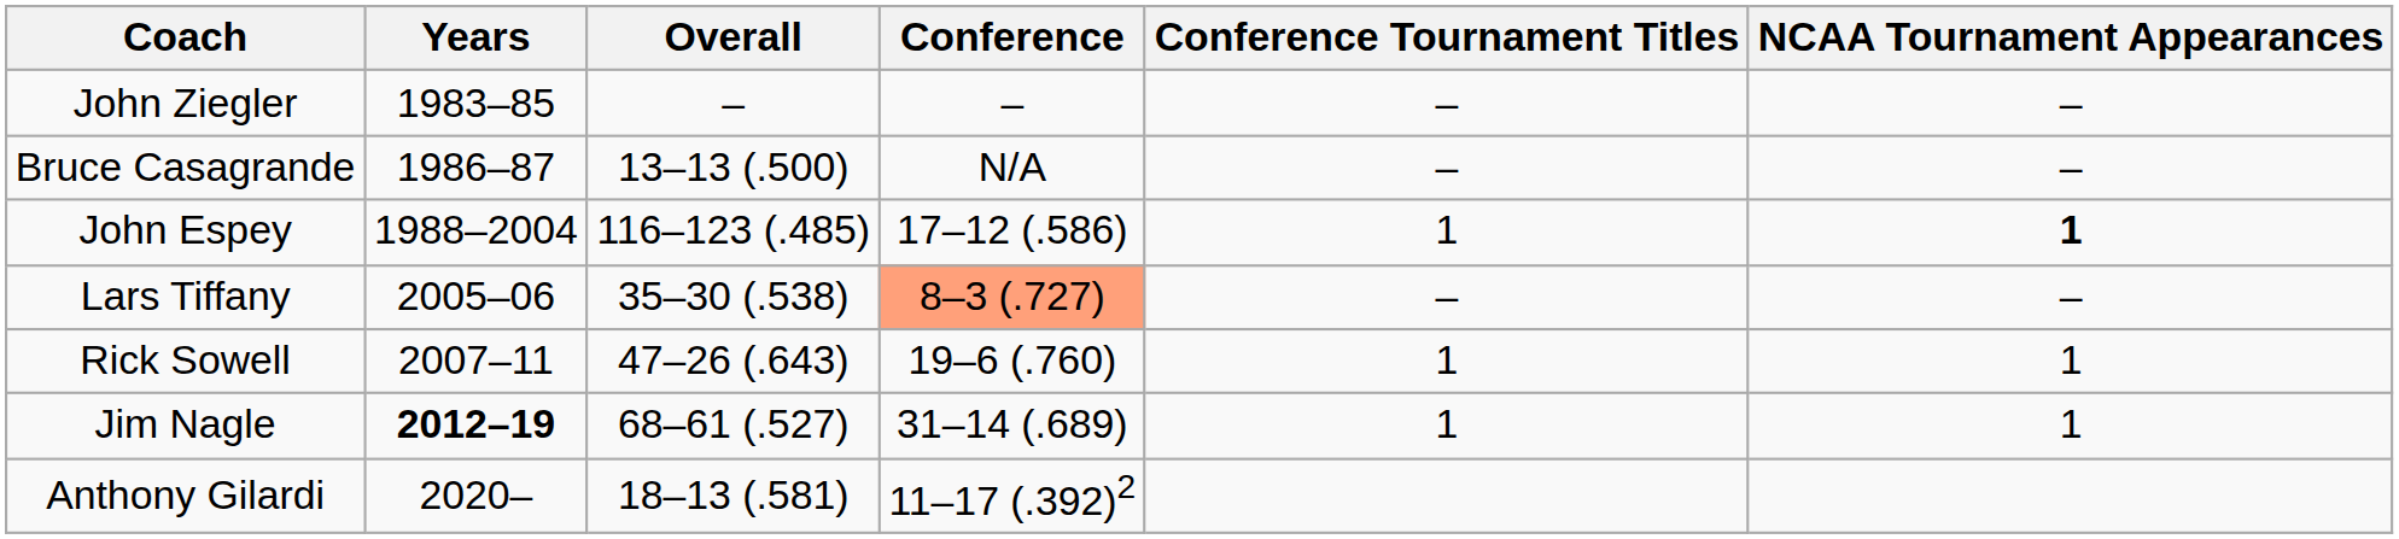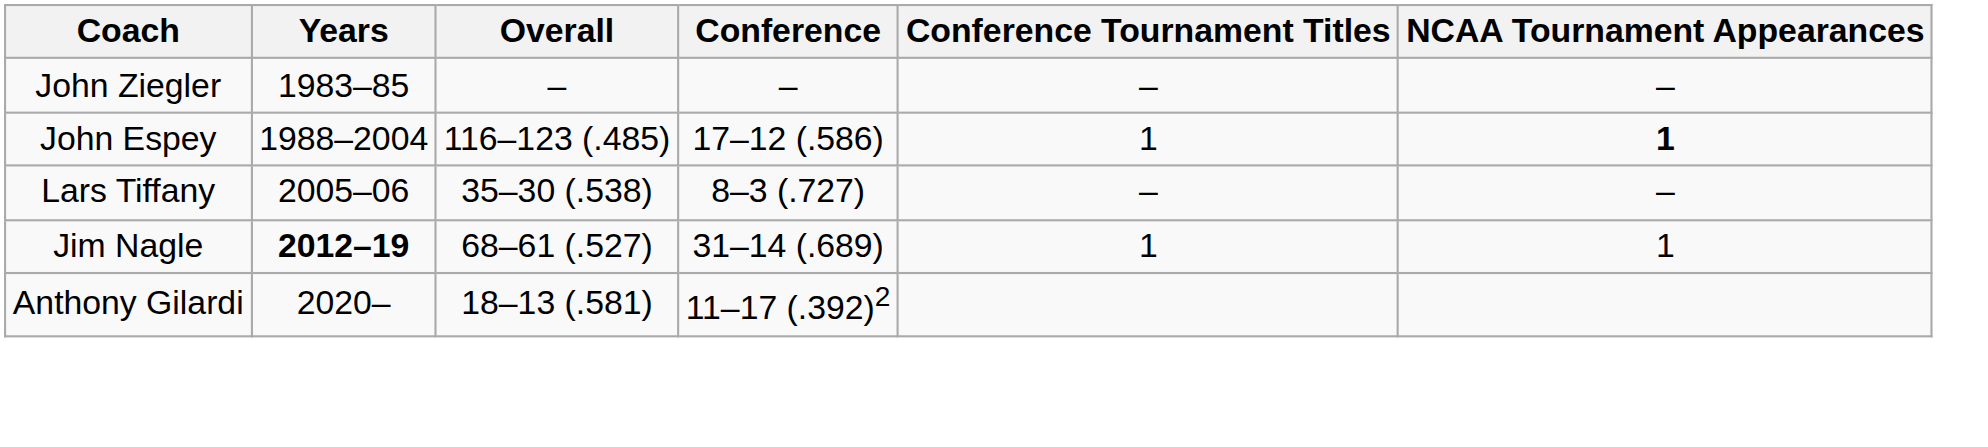 <table class="wikitable"  style="text-align:center">
 <tr>
 <th>Coach</th>
 <th>Years</th>
 <th>Overall</th>
 <th>Conference</th>
 <th>Conference Tournament Titles</th>
 <th>NCAA Tournament Appearances</th>
 </tr>
 <tr>
 <td>John Ziegler</td>
 <td>1983–85</td>
 <td>–</td>
 <td>–</td>
 <td>–</td>
 <td>–</td>
 </tr>
 <tr>
-<td>Bruce Casagrande</td>
-<td>1986–87</td>
-<td>13–13 (.500)</td>
-<td>N/A</td>
-<td>–</td>
-<td>–</td>
-</tr>
-<tr>
 <td>John Espey</td>
 <td>1988–2004</td>
 <td>116–123 (.485)</td>
 <td>17–12 (.586)</td>
 <td>1</td>
 <td><strong>1</strong></td>
 </tr>
 <tr>
 <td>Lars Tiffany</td>
 <td>2005–06</td>
 <td>35–30 (.538)</td>
-<td style="background: lightsalmon;">8–3 (.727)</td>
+<td>8–3 (.727)</td>
 <td>–</td>
 <td>–</td>
-</tr>
-<tr>
-<td>Rick Sowell</td>
-<td>2007–11</td>
-<td>47–26 (.643)</td>
-<td>19–6 (.760)</td>
-<td>1</td>
-<td>1</td>
 </tr>
 <tr>
 <td>Jim Nagle</td>
 <td><strong>2012–19</strong></td>
 <td>68–61 (.527)</td>
 <td>31–14 (.689)</td>
 <td>1</td>
 <td>1</td>
 </tr>
 <tr>
 <td>Anthony Gilardi</td>
 <td>2020–</td>
 <td>18–13 (.581)</td>
 <td>11–17 (.392)<sup>2</sup></td>
 <td></td>
 <td></td>
 </tr>
 </table>
